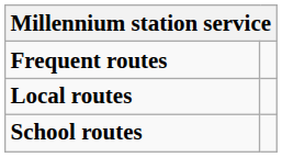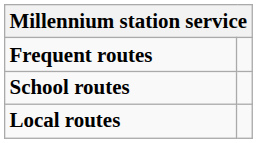 <table class="wikitable">
 <tr>
 <th colspan="2">Millennium station service</th>
 </tr>
 <tr>
 <td><strong>Frequent routes</strong></td>
 <td> </td>
 </tr>
 <tr>
+<td><strong>School routes</strong></td>
+<td> </td>
+</tr>
+<tr>
 <td><strong>Local routes</strong></td>
 <td></td>
 </tr>
-<tr>
-<td><strong>School routes</strong></td>
-<td> </td>
-</tr>
 </table>
